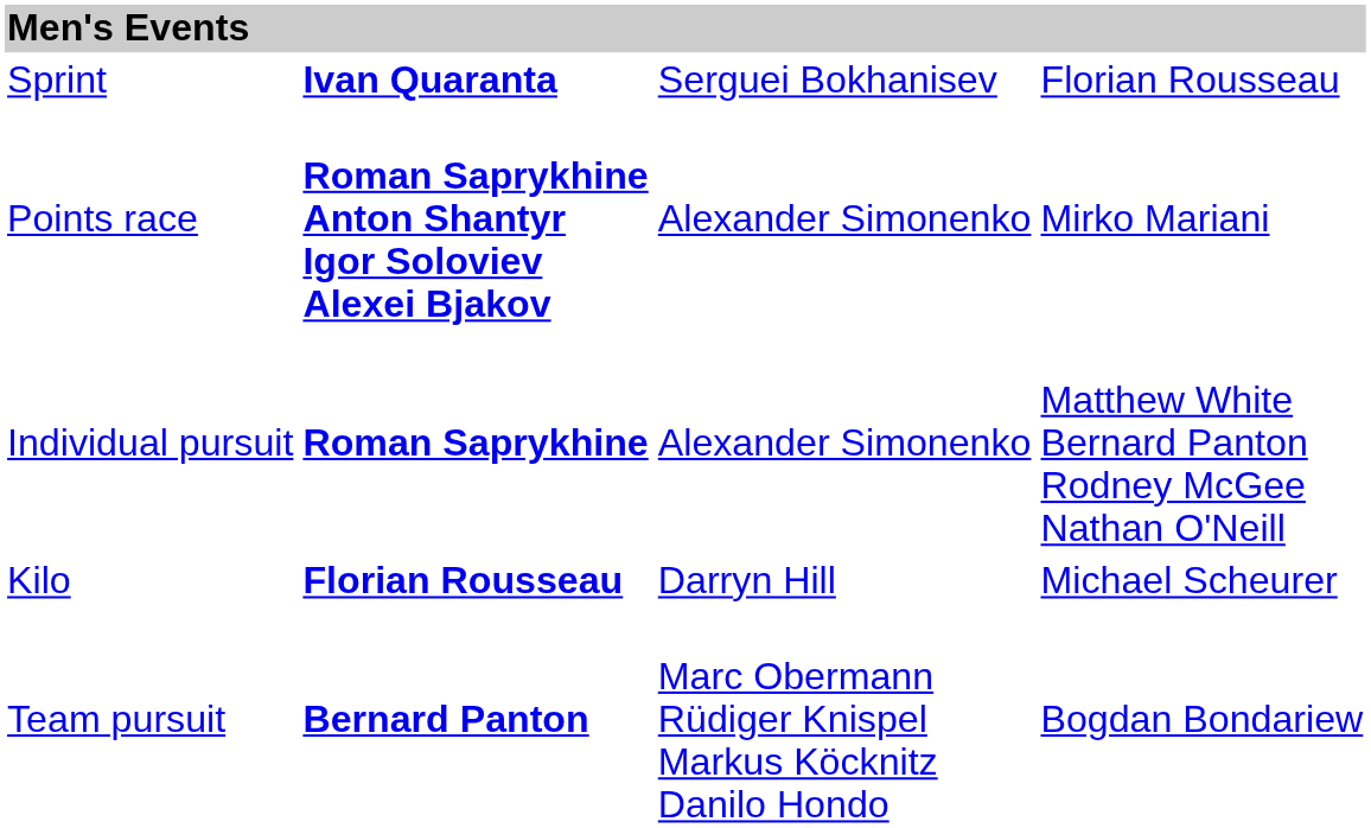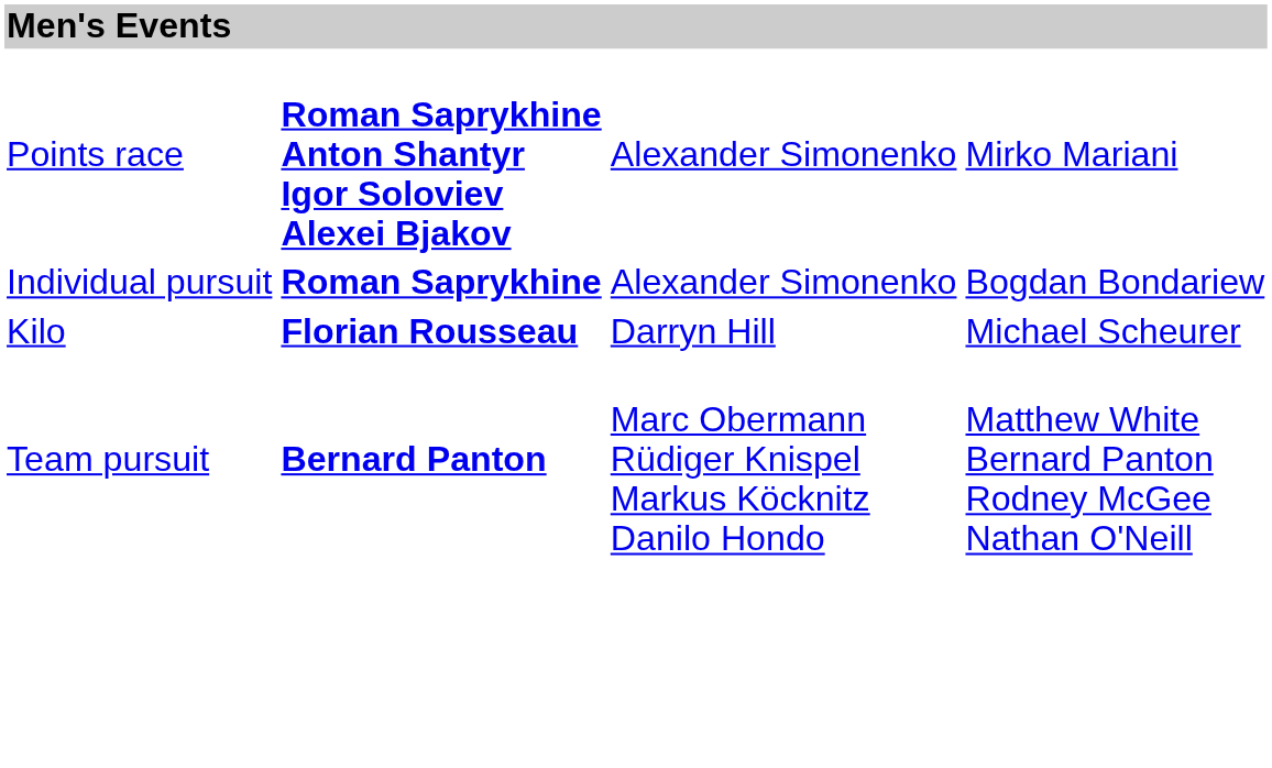 <table>
 <tr bgcolor="#cccccc">
 <td colspan=4><strong>Men's Events</strong></td>
-</tr>
-<tr>
-<td><a href='#'>Sprint</a> <br></td>
-<td><strong><a href='#'>Ivan Quaranta</a><br><small></small></strong></td>
-<td><a href='#'>Serguei Bokhanisev</a><br><small></small></td>
-<td><a href='#'>Florian Rousseau</a><br><small></small></td>
 </tr>
 <tr>
 <td><a href='#'>Points race</a> <br></td>
 <td><strong><br><a href='#'>Roman Saprykhine</a><br><a href='#'>Anton Shantyr</a><br><a href='#'>Igor Soloviev</a><br><a href='#'>Alexei Bjakov</a></strong></td>
 <td><a href='#'>Alexander Simonenko</a><br><small></small></td>
 <td><a href='#'>Mirko Mariani</a><br><small></small></td>
 </tr>
 <tr>
 <td><a href='#'>Individual pursuit</a> <br></td>
 <td><strong><a href='#'>Roman Saprykhine</a><br><small></small></strong></td>
 <td><a href='#'>Alexander Simonenko</a><br><small></small></td>
-<td><br><a href='#'>Matthew White</a><br><a href='#'>Bernard Panton</a><br><a href='#'>Rodney McGee</a><br><a href='#'>Nathan O'Neill</a></td>
+<td><a href='#'>Bogdan Bondariew</a><br><small></small></td>
 </tr>
 <tr>
 <td><a href='#'>Kilo</a> <br></td>
 <td><strong><a href='#'>Florian Rousseau</a><br><small></small></strong></td>
 <td><a href='#'>Darryn Hill</a><br><small></small></td>
 <td><a href='#'>Michael Scheurer</a><br><small></small></td>
 </tr>
 <tr>
 <td><a href='#'>Team pursuit</a> <br></td>
 <td><strong><a href='#'>Bernard Panton</a><br><small></small></strong></td>
 <td><br><a href='#'>Marc Obermann</a><br><a href='#'>Rüdiger Knispel</a><br><a href='#'>Markus Köcknitz</a><br><a href='#'>Danilo Hondo</a></td>
-<td><a href='#'>Bogdan Bondariew</a><br><small></small></td>
+<td><br><a href='#'>Matthew White</a><br><a href='#'>Bernard Panton</a><br><a href='#'>Rodney McGee</a><br><a href='#'>Nathan O'Neill</a></td>
 </tr>
 </table>
